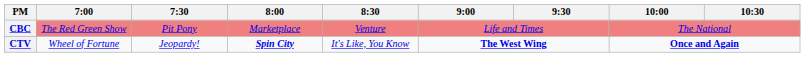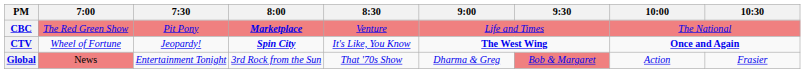 <table class="wikitable" width="100%">
 <tr>
 <th width="4%">PM</th>
 <th width="12%">7:00</th>
 <th width="12%">7:30</th>
 <th width="12%">8:00</th>
 <th width="12%">8:30</th>
 <th width="12%">9:00</th>
 <th width="12%">9:30</th>
 <th width="12%">10:00</th>
 <th width="12%">10:30</th>
 </tr>
 <tr align="center">
 <th><a href='#'>CBC</a></th>
 <td align="center" bgcolor="#F08080"><em><a href='#'>The Red Green Show</a></em></td>
 <td align="center" bgcolor="#F08080"><em><a href='#'>Pit Pony</a></em></td>
-<td colspan="1" align="center" bgcolor="#F08080"><em><a href='#'>Marketplace</a></em></td>
+<td colspan="1" align="center" bgcolor="#F08080"><strong><em><a href='#'>Marketplace</a></em></strong></td>
 <td colspan="1" align="center" bgcolor="#F08080"><em><a href='#'>Venture</a></em></td>
 <td colspan="2" align="center" bgcolor="#F08080"><em><a href='#'>Life and Times</a></em></td>
 <td colspan="2" align="center" bgcolor="#F08080"><em><a href='#'>The National</a></em></td>
 </tr>
 <tr align="center">
 <th><a href='#'>CTV</a></th>
 <td colspan="1" align="center"><em><a href='#'>Wheel of Fortune</a></em></td>
 <td colspan="1" align="center"><em><a href='#'>Jeopardy!</a></em></td>
 <td colspan="1" align="center"><strong><em><a href='#'>Spin City</a></em></strong></td>
 <td colspan="1" align="center"><em><a href='#'>It's Like, You Know</a></em></td>
 <td colspan="2" align="center"><strong><a href='#'>The West Wing</a></strong></td>
 <td colspan="2" align="center"><strong><a href='#'>Once and Again</a></strong></td>
 </tr>
+<tr align="center">
+<th><a href='#'>Global</a></th>
+<td colspan="1" align="center" bgcolor="#F08080">News</td>
+<td colspan="1" align="center"><em><a href='#'>Entertainment Tonight</a></em></td>
+<td colspan="1" align="center"><em><a href='#'>3rd Rock from the Sun</a></em></td>
+<td colspan="1" align="center"><em><a href='#'>That '70s Show</a></em></td>
+<td colspan="1" align="center"><em><a href='#'>Dharma & Greg</a></em></td>
+<td colspan="1" align="center" bgcolor="#F08080"><em><a href='#'>Bob & Margaret</a></em></td>
+<td colspan="1" align="center"><em><a href='#'>Action</a></em></td>
+<td colspan="1" align="center"><em><a href='#'>Frasier</a></em></td>
+</tr>
 </table>
